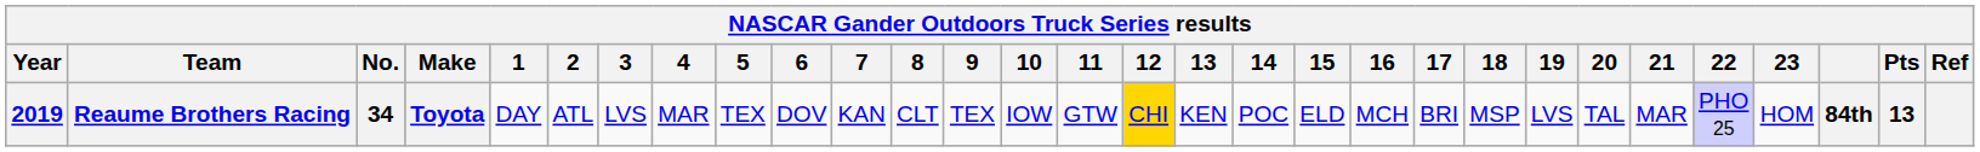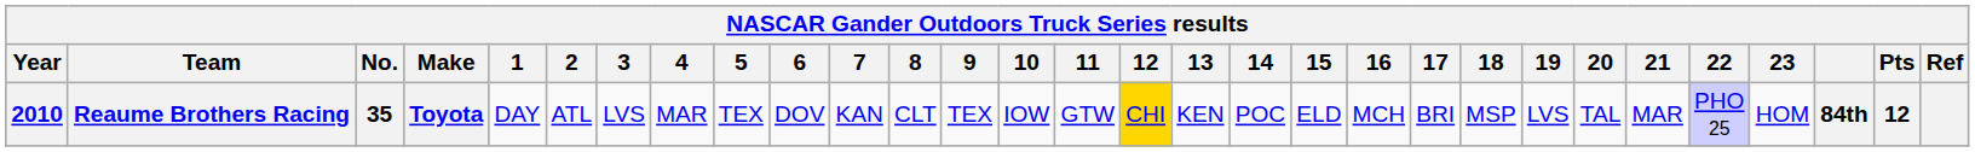 <table class="wikitable" style="text-align:center; font-size:75%">
 <tr>
 <th colspan=45><a href='#'>NASCAR Gander Outdoors Truck Series</a> results</th>
 </tr>
 <tr>
 <th>Year</th>
 <th>Team</th>
 <th>No.</th>
 <th>Make</th>
 <th>1</th>
 <th>2</th>
 <th>3</th>
 <th>4</th>
 <th>5</th>
 <th>6</th>
 <th>7</th>
 <th>8</th>
 <th>9</th>
 <th>10</th>
 <th>11</th>
 <th>12</th>
 <th>13</th>
 <th>14</th>
 <th>15</th>
 <th>16</th>
 <th>17</th>
 <th>18</th>
 <th>19</th>
 <th>20</th>
 <th>21</th>
 <th>22</th>
 <th>23</th>
 <th></th>
 <th>Pts</th>
 <th>Ref</th>
 </tr>
 <tr>
-<th><a href='#'>2019</a></th>
+<th><a href='#'>2010</a></th>
 <th><a href='#'>Reaume Brothers Racing</a></th>
-<th>34</th>
+<th>35</th>
 <th><a href='#'>Toyota</a></th>
 <td><a href='#'>DAY</a></td>
 <td><a href='#'>ATL</a></td>
 <td><a href='#'>LVS</a></td>
 <td><a href='#'>MAR</a></td>
 <td><a href='#'>TEX</a></td>
 <td><a href='#'>DOV</a></td>
 <td><a href='#'>KAN</a></td>
 <td><a href='#'>CLT</a></td>
 <td><a href='#'>TEX</a></td>
 <td><a href='#'>IOW</a></td>
 <td><a href='#'>GTW</a></td>
 <td style="background: gold;"><a href='#'>CHI</a></td>
 <td><a href='#'>KEN</a></td>
 <td><a href='#'>POC</a></td>
 <td><a href='#'>ELD</a></td>
 <td><a href='#'>MCH</a></td>
 <td><a href='#'>BRI</a></td>
 <td><a href='#'>MSP</a></td>
 <td><a href='#'>LVS</a></td>
 <td><a href='#'>TAL</a></td>
 <td><a href='#'>MAR</a></td>
 <td style="background:#CFCFFF;"><a href='#'>PHO</a><br><small>25</small></td>
 <td><a href='#'>HOM</a></td>
 <th>84th</th>
-<th>13</th>
+<th>12</th>
 <th></th>
 </tr>
 </table>
